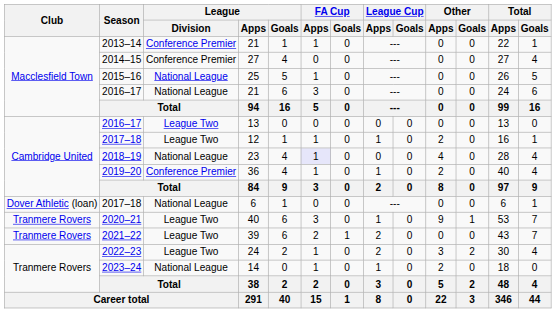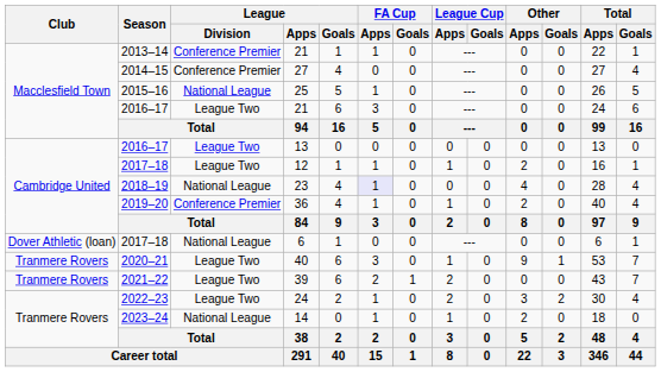 <table class="wikitable" style="text-align:center">
 <tr>
 <th rowspan="2">Club</th>
 <th rowspan="2">Season</th>
 <th colspan="3">League</th>
 <th colspan="2"><a href='#'>FA Cup</a></th>
 <th colspan="2"><a href='#'>League Cup</a></th>
 <th colspan="2">Other</th>
 <th colspan="2">Total</th>
 </tr>
 <tr>
 <th>Division</th>
 <th>Apps</th>
 <th>Goals</th>
 <th>Apps</th>
 <th>Goals</th>
 <th>Apps</th>
 <th>Goals</th>
 <th>Apps</th>
 <th>Goals</th>
 <th>Apps</th>
 <th>Goals</th>
 </tr>
 <tr>
 <td rowspan="5"><a href='#'>Macclesfield Town</a></td>
 <td>2013–14</td>
 <td><a href='#'>Conference Premier</a></td>
 <td>21</td>
 <td>1</td>
 <td>1</td>
 <td>0</td>
 <td colspan="2">---</td>
 <td>0</td>
 <td>0</td>
 <td>22</td>
 <td>1</td>
 </tr>
 <tr>
 <td>2014–15</td>
 <td>Conference Premier</td>
 <td>27</td>
 <td>4</td>
 <td>0</td>
 <td>0</td>
 <td colspan="2">---</td>
 <td>0</td>
 <td>0</td>
 <td>27</td>
 <td>4</td>
 </tr>
 <tr>
 <td>2015–16</td>
 <td><a href='#'>National League</a></td>
 <td>25</td>
 <td>5</td>
 <td>1</td>
 <td>0</td>
 <td colspan="2">---</td>
 <td>0</td>
 <td>0</td>
 <td>26</td>
 <td>5</td>
 </tr>
 <tr>
 <td>2016–17</td>
-<td>National League</td>
+<td>League Two</td>
 <td>21</td>
 <td>6</td>
 <td>3</td>
 <td>0</td>
 <td colspan="2">---</td>
 <td>0</td>
 <td>0</td>
 <td>24</td>
 <td>6</td>
 </tr>
 <tr>
 <th colspan="2">Total</th>
 <th>94</th>
 <th>16</th>
 <th>5</th>
 <th>0</th>
 <th colspan="2">---</th>
 <th>0</th>
 <th>0</th>
 <th>99</th>
 <th>16</th>
 </tr>
 <tr>
 <td rowspan="5"><a href='#'>Cambridge United</a></td>
 <td><a href='#'>2016–17</a></td>
 <td><a href='#'>League Two</a></td>
 <td>13</td>
 <td>0</td>
 <td>0</td>
 <td>0</td>
 <td>0</td>
 <td>0</td>
 <td>0</td>
 <td>0</td>
 <td>13</td>
 <td>0</td>
 </tr>
 <tr>
 <td><a href='#'>2017–18</a></td>
 <td>League Two</td>
 <td>12</td>
 <td>1</td>
 <td>1</td>
 <td>0</td>
 <td>1</td>
 <td>0</td>
 <td>2</td>
 <td>0</td>
 <td>16</td>
 <td>1</td>
 </tr>
 <tr>
 <td><a href='#'>2018–19</a></td>
 <td>National League</td>
 <td>23</td>
 <td>4</td>
 <td style="background: lavender;">1</td>
 <td>0</td>
 <td>0</td>
 <td>0</td>
 <td>4</td>
 <td>0</td>
 <td>28</td>
 <td>4</td>
 </tr>
 <tr>
 <td><a href='#'>2019–20</a></td>
 <td><a href='#'>Conference Premier</a></td>
 <td>36</td>
 <td>4</td>
 <td>1</td>
 <td>0</td>
 <td>1</td>
 <td>0</td>
 <td>2</td>
 <td>0</td>
 <td>40</td>
 <td>4</td>
 </tr>
 <tr>
 <th colspan="2">Total</th>
 <th>84</th>
 <th>9</th>
 <th>3</th>
 <th>0</th>
 <th>2</th>
 <th>0</th>
 <th>8</th>
 <th>0</th>
 <th>97</th>
 <th>9</th>
 </tr>
 <tr>
 <td><a href='#'>Dover Athletic</a> (loan)</td>
 <td>2017–18</td>
 <td>National League</td>
 <td>6</td>
 <td>1</td>
 <td>0</td>
 <td>0</td>
 <td colspan="2">---</td>
 <td>0</td>
 <td>0</td>
 <td>6</td>
 <td>1</td>
 </tr>
 <tr>
 <td><a href='#'>Tranmere Rovers</a></td>
 <td><a href='#'>2020–21</a></td>
 <td>League Two</td>
 <td>40</td>
 <td>6</td>
 <td>3</td>
 <td>0</td>
 <td>1</td>
 <td>0</td>
 <td>9</td>
 <td>1</td>
 <td>53</td>
 <td>7</td>
 </tr>
 <tr>
 <td><a href='#'>Tranmere Rovers</a></td>
 <td><a href='#'>2021–22</a></td>
 <td>League Two</td>
 <td>39</td>
 <td>6</td>
 <td>2</td>
 <td>1</td>
 <td>2</td>
 <td>0</td>
 <td>0</td>
 <td>0</td>
 <td>43</td>
 <td>7</td>
 </tr>
 <tr>
 <td rowspan="3">Tranmere Rovers</td>
 <td><a href='#'>2022–23</a></td>
 <td>League Two</td>
 <td>24</td>
 <td>2</td>
 <td>1</td>
 <td>0</td>
 <td>2</td>
 <td>0</td>
 <td>3</td>
 <td>2</td>
 <td>30</td>
 <td>4</td>
 </tr>
 <tr>
 <td><a href='#'>2023–24</a></td>
 <td>National League</td>
 <td>14</td>
 <td>0</td>
 <td>1</td>
 <td>0</td>
 <td>1</td>
 <td>0</td>
 <td>2</td>
 <td>0</td>
 <td>18</td>
 <td>0</td>
 </tr>
 <tr>
 <th colspan="2">Total</th>
 <th>38</th>
 <th>2</th>
 <th>2</th>
 <th>0</th>
 <th>3</th>
 <th>0</th>
 <th>5</th>
 <th>2</th>
 <th>48</th>
 <th>4</th>
 </tr>
 <tr>
 <th colspan="3">Career total</th>
 <th>291</th>
 <th>40</th>
 <th>15</th>
 <th>1</th>
 <th>8</th>
 <th>0</th>
 <th>22</th>
 <th>3</th>
 <th>346</th>
 <th>44</th>
 </tr>
 </table>
